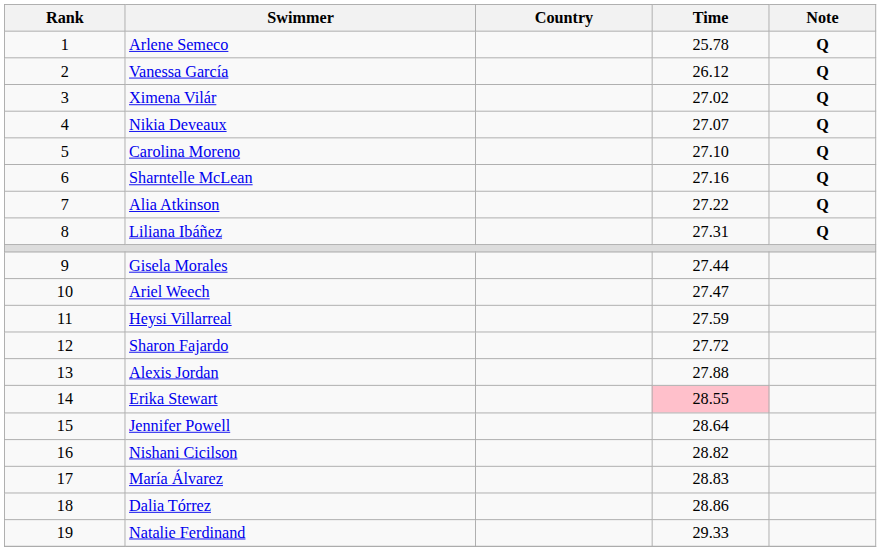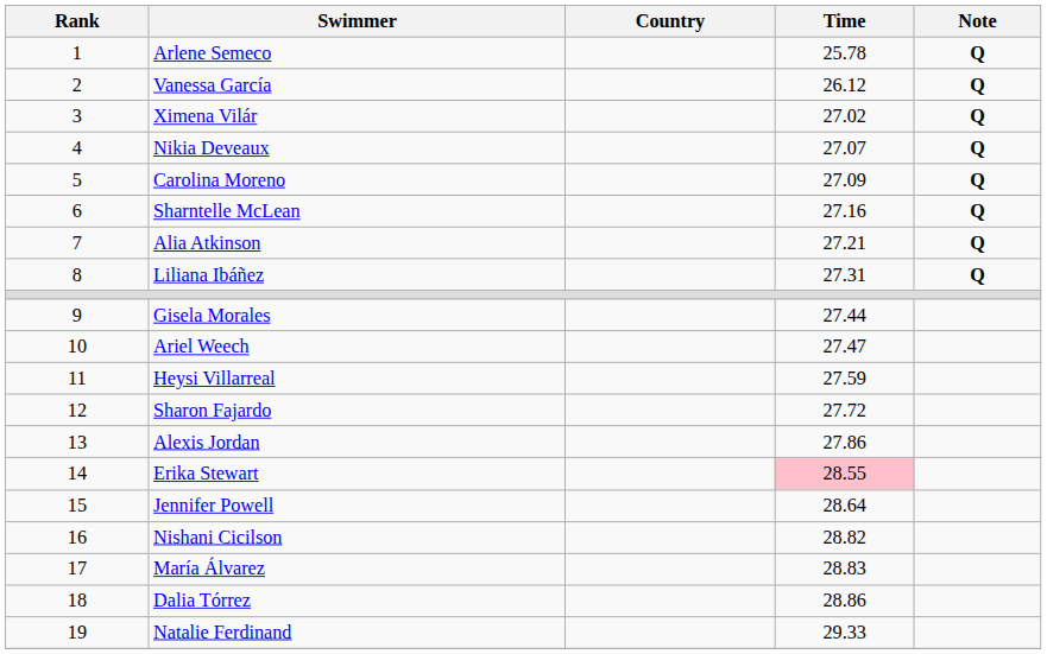 <table class="wikitable" style=" text-align:center; font-size:110%;" width="75%">
 <tr>
 <th>Rank</th>
 <th>Swimmer</th>
 <th>Country</th>
 <th>Time</th>
 <th>Note</th>
 </tr>
 <tr>
 <td>1</td>
 <td align=left><a href='#'>Arlene Semeco</a></td>
 <td align=left></td>
 <td>25.78</td>
 <td><strong>Q</strong></td>
 </tr>
 <tr>
 <td>2</td>
 <td align=left><a href='#'>Vanessa García</a></td>
 <td align=left></td>
 <td>26.12</td>
 <td><strong>Q</strong></td>
 </tr>
 <tr>
 <td>3</td>
 <td align=left><a href='#'>Ximena Vilár</a></td>
 <td align=left></td>
 <td>27.02</td>
 <td><strong>Q</strong></td>
 </tr>
 <tr>
 <td>4</td>
 <td align=left><a href='#'>Nikia Deveaux</a></td>
 <td align=left></td>
 <td>27.07</td>
 <td><strong>Q</strong></td>
 </tr>
 <tr>
 <td>5</td>
 <td align=left><a href='#'>Carolina Moreno</a></td>
 <td align=left></td>
-<td>27.10</td>
+<td>27.09</td>
 <td><strong>Q</strong></td>
 </tr>
 <tr>
 <td>6</td>
 <td align=left><a href='#'>Sharntelle McLean</a></td>
 <td align=left></td>
 <td>27.16</td>
 <td><strong>Q</strong></td>
 </tr>
 <tr>
 <td>7</td>
 <td align=left><a href='#'>Alia Atkinson</a></td>
 <td align=left></td>
-<td>27.22</td>
+<td>27.21</td>
 <td><strong>Q</strong></td>
 </tr>
 <tr>
 <td>8</td>
 <td align=left><a href='#'>Liliana Ibáñez</a></td>
 <td align=left></td>
 <td>27.31</td>
 <td><strong>Q</strong></td>
 </tr>
 <tr bgcolor=#DDDDDD>
 <td colspan=5></td>
 </tr>
 <tr>
 <td>9</td>
 <td align=left><a href='#'>Gisela Morales</a></td>
 <td align=left></td>
 <td>27.44</td>
 <td></td>
 </tr>
 <tr>
 <td>10</td>
 <td align=left><a href='#'>Ariel Weech</a></td>
 <td align=left></td>
 <td>27.47</td>
 <td></td>
 </tr>
 <tr>
 <td>11</td>
 <td align=left><a href='#'>Heysi Villarreal</a></td>
 <td align=left></td>
 <td>27.59</td>
 <td></td>
 </tr>
 <tr>
 <td>12</td>
 <td align=left><a href='#'>Sharon Fajardo</a></td>
 <td align=left></td>
 <td>27.72</td>
 <td></td>
 </tr>
 <tr>
 <td>13</td>
 <td align=left><a href='#'>Alexis Jordan</a></td>
 <td align=left></td>
-<td>27.88</td>
+<td>27.86</td>
 <td></td>
 </tr>
 <tr>
 <td>14</td>
 <td align=left><a href='#'>Erika Stewart</a></td>
 <td align=left></td>
 <td style="background: pink;">28.55</td>
 <td></td>
 </tr>
 <tr>
 <td>15</td>
 <td align=left><a href='#'>Jennifer Powell</a></td>
 <td align=left></td>
 <td>28.64</td>
 <td></td>
 </tr>
 <tr>
 <td>16</td>
 <td align=left><a href='#'>Nishani Cicilson</a></td>
 <td align=left></td>
 <td>28.82</td>
 <td></td>
 </tr>
 <tr>
 <td>17</td>
 <td align=left><a href='#'>María Álvarez</a></td>
 <td align=left></td>
 <td>28.83</td>
 <td></td>
 </tr>
 <tr>
 <td>18</td>
 <td align=left><a href='#'>Dalia Tórrez</a></td>
 <td align=left></td>
 <td>28.86</td>
 <td></td>
 </tr>
 <tr>
 <td>19</td>
 <td align=left><a href='#'>Natalie Ferdinand</a></td>
 <td align=left></td>
 <td>29.33</td>
 <td></td>
 </tr>
 <tr>
 </tr>
 </table>
